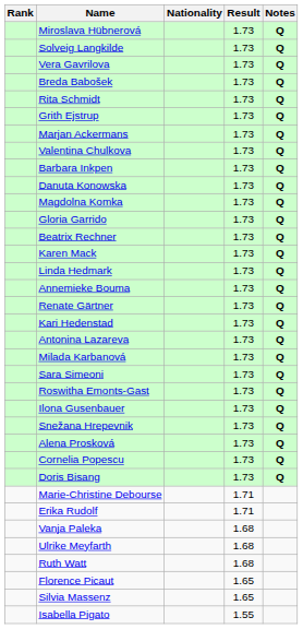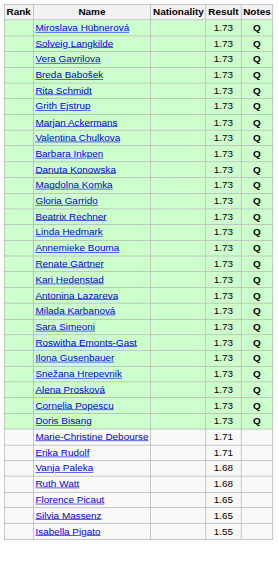 <table class="wikitable sortable" style="text-align:center">
 <tr>
 <th>Rank</th>
 <th>Name</th>
 <th>Nationality</th>
 <th>Result</th>
 <th>Notes</th>
 </tr>
 <tr bgcolor=ccffcc>
 <td></td>
 <td align=left><a href='#'>Miroslava Hübnerová</a></td>
 <td align=left></td>
 <td>1.73</td>
 <td><strong>Q</strong></td>
 </tr>
 <tr bgcolor=ccffcc>
 <td></td>
 <td align=left><a href='#'>Solveig Langkilde</a></td>
 <td align=left></td>
 <td>1.73</td>
 <td><strong>Q</strong></td>
 </tr>
 <tr bgcolor=ccffcc>
 <td></td>
 <td align=left><a href='#'>Vera Gavrilova</a></td>
 <td align=left></td>
 <td>1.73</td>
 <td><strong>Q</strong></td>
 </tr>
 <tr bgcolor=ccffcc>
 <td></td>
 <td align=left><a href='#'>Breda Babošek</a></td>
 <td align=left></td>
 <td>1.73</td>
 <td><strong>Q</strong></td>
 </tr>
 <tr bgcolor=ccffcc>
 <td></td>
 <td align=left><a href='#'>Rita Schmidt</a></td>
 <td align=left></td>
 <td>1.73</td>
 <td><strong>Q</strong></td>
 </tr>
 <tr bgcolor=ccffcc>
 <td></td>
 <td align=left><a href='#'>Grith Ejstrup</a></td>
 <td align=left></td>
 <td>1.73</td>
 <td><strong>Q</strong></td>
 </tr>
 <tr bgcolor=ccffcc>
 <td></td>
 <td align=left><a href='#'>Marjan Ackermans</a></td>
 <td align=left></td>
 <td>1.73</td>
 <td><strong>Q</strong></td>
 </tr>
 <tr bgcolor=ccffcc>
 <td></td>
 <td align=left><a href='#'>Valentina Chulkova</a></td>
 <td align=left></td>
 <td>1.73</td>
 <td><strong>Q</strong></td>
 </tr>
 <tr bgcolor=ccffcc>
 <td></td>
 <td align=left><a href='#'>Barbara Inkpen</a></td>
 <td align=left></td>
 <td>1.73</td>
 <td><strong>Q</strong></td>
 </tr>
 <tr bgcolor=ccffcc>
 <td></td>
 <td align=left><a href='#'>Danuta Konowska</a></td>
 <td align=left></td>
 <td>1.73</td>
 <td><strong>Q</strong></td>
 </tr>
 <tr bgcolor=ccffcc>
 <td></td>
 <td align=left><a href='#'>Magdolna Komka</a></td>
 <td align=left></td>
 <td>1.73</td>
 <td><strong>Q</strong></td>
 </tr>
 <tr bgcolor=ccffcc>
 <td></td>
 <td align=left><a href='#'>Gloria Garrido</a></td>
 <td align=left></td>
 <td>1.73</td>
 <td><strong>Q</strong></td>
 </tr>
 <tr bgcolor=ccffcc>
 <td></td>
 <td align=left><a href='#'>Beatrix Rechner</a></td>
-<td align=left></td>
-<td>1.73</td>
-<td><strong>Q</strong></td>
-</tr>
-<tr bgcolor=ccffcc>
-<td></td>
-<td align=left><a href='#'>Karen Mack</a></td>
 <td align=left></td>
 <td>1.73</td>
 <td><strong>Q</strong></td>
 </tr>
 <tr bgcolor=ccffcc>
 <td></td>
 <td align=left><a href='#'>Linda Hedmark</a></td>
 <td align=left></td>
 <td>1.73</td>
 <td><strong>Q</strong></td>
 </tr>
 <tr bgcolor=ccffcc>
 <td></td>
 <td align=left><a href='#'>Annemieke Bouma</a></td>
 <td align=left></td>
 <td>1.73</td>
 <td><strong>Q</strong></td>
 </tr>
 <tr bgcolor=ccffcc>
 <td></td>
 <td align=left><a href='#'>Renate Gärtner</a></td>
 <td align=left></td>
 <td>1.73</td>
 <td><strong>Q</strong></td>
 </tr>
 <tr bgcolor=ccffcc>
 <td></td>
 <td align=left><a href='#'>Kari Hedenstad</a></td>
 <td align=left></td>
 <td>1.73</td>
 <td><strong>Q</strong></td>
 </tr>
 <tr bgcolor=ccffcc>
 <td></td>
 <td align=left><a href='#'>Antonina Lazareva</a></td>
 <td align=left></td>
 <td>1.73</td>
 <td><strong>Q</strong></td>
 </tr>
 <tr bgcolor=ccffcc>
 <td></td>
 <td align=left><a href='#'>Milada Karbanová</a></td>
 <td align=left></td>
 <td>1.73</td>
 <td><strong>Q</strong></td>
 </tr>
 <tr bgcolor=ccffcc>
 <td></td>
 <td align=left><a href='#'>Sara Simeoni</a></td>
 <td align=left></td>
 <td>1.73</td>
 <td><strong>Q</strong></td>
 </tr>
 <tr bgcolor=ccffcc>
 <td></td>
 <td align=left><a href='#'>Roswitha Emonts-Gast</a></td>
 <td align=left></td>
 <td>1.73</td>
 <td><strong>Q</strong></td>
 </tr>
 <tr bgcolor=ccffcc>
 <td></td>
 <td align=left><a href='#'>Ilona Gusenbauer</a></td>
 <td align=left></td>
 <td>1.73</td>
 <td><strong>Q</strong></td>
 </tr>
 <tr bgcolor=ccffcc>
 <td></td>
 <td align=left><a href='#'>Snežana Hrepevnik</a></td>
 <td align=left></td>
 <td>1.73</td>
 <td><strong>Q</strong></td>
 </tr>
 <tr bgcolor=ccffcc>
 <td></td>
 <td align=left><a href='#'>Alena Prosková</a></td>
 <td align=left></td>
 <td>1.73</td>
 <td><strong>Q</strong></td>
 </tr>
 <tr bgcolor=ccffcc>
 <td></td>
 <td align=left><a href='#'>Cornelia Popescu</a></td>
 <td align=left></td>
 <td>1.73</td>
 <td><strong>Q</strong></td>
 </tr>
 <tr bgcolor=ccffcc>
 <td></td>
 <td align=left><a href='#'>Doris Bisang</a></td>
 <td align=left></td>
 <td>1.73</td>
 <td><strong>Q</strong></td>
 </tr>
 <tr>
 <td></td>
 <td align=left><a href='#'>Marie-Christine Debourse</a></td>
 <td align=left></td>
 <td>1.71</td>
 <td></td>
 </tr>
 <tr>
 <td></td>
 <td align=left><a href='#'>Erika Rudolf</a></td>
 <td align=left></td>
 <td>1.71</td>
 <td></td>
 </tr>
 <tr>
 <td></td>
 <td align=left><a href='#'>Vanja Paleka</a></td>
 <td align=left></td>
 <td>1.68</td>
 <td></td>
 </tr>
 <tr>
 <td></td>
-<td align=left><a href='#'>Ulrike Meyfarth</a></td>
-<td align=left></td>
-<td>1.68</td>
-<td></td>
-</tr>
-<tr>
-<td></td>
 <td align=left><a href='#'>Ruth Watt</a></td>
 <td align=left></td>
 <td>1.68</td>
 <td></td>
 </tr>
 <tr>
 <td></td>
 <td align=left><a href='#'>Florence Picaut</a></td>
 <td align=left></td>
 <td>1.65</td>
 <td></td>
 </tr>
 <tr>
 <td></td>
 <td align=left><a href='#'>Silvia Massenz</a></td>
 <td align=left></td>
 <td>1.65</td>
 <td></td>
 </tr>
 <tr>
 <td></td>
 <td align=left><a href='#'>Isabella Pigato</a></td>
 <td align=left></td>
 <td>1.55</td>
 <td></td>
 </tr>
 </table>
